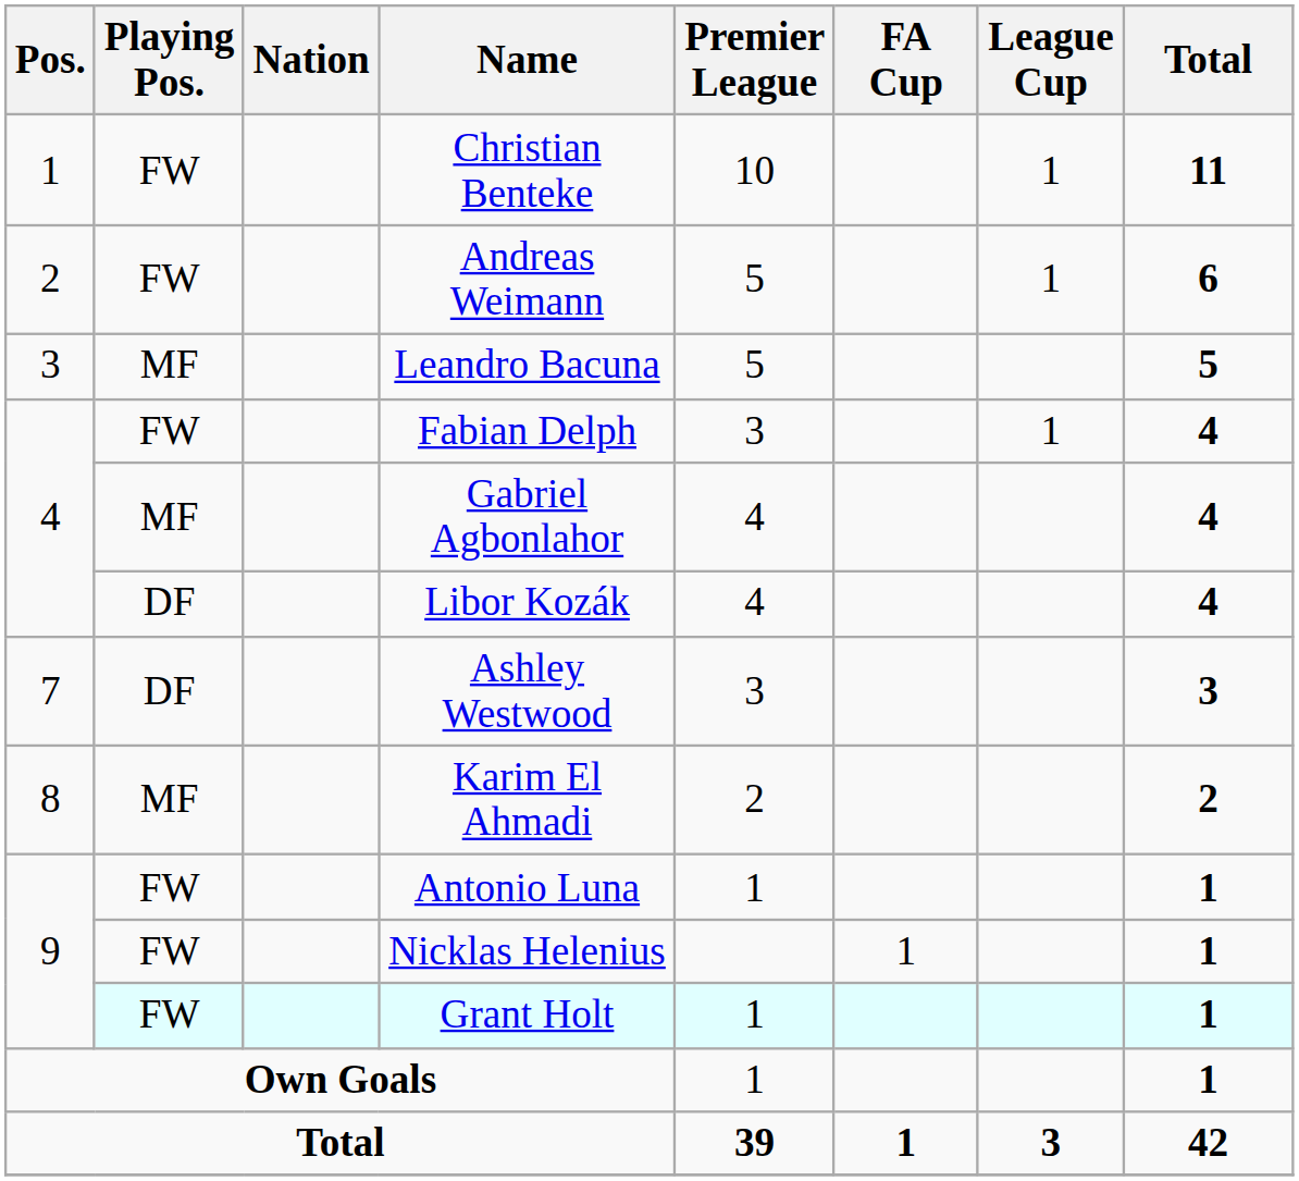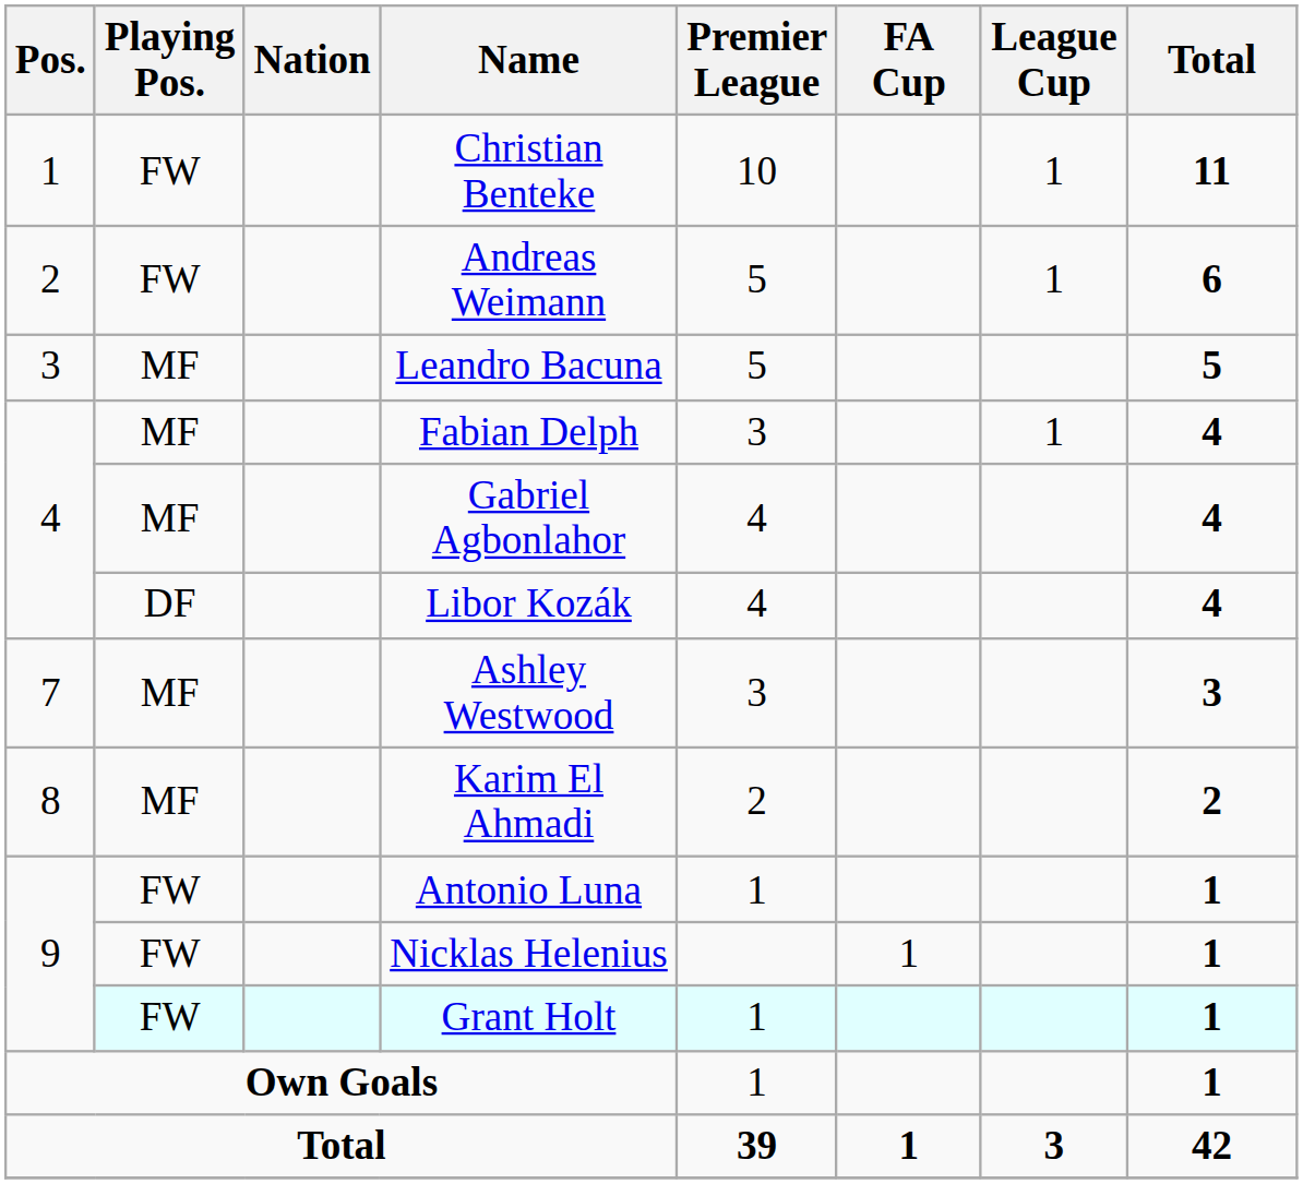 <table class="wikitable sortable" style="font-size:100%; text-align:center">
 <tr>
 <th width=15>Pos.</th>
 <th width=15>Playing Pos.</th>
 <th width=15>Nation</th>
 <th width=110>Name</th>
 <th width=50>Premier League</th>
 <th width=50>FA Cup</th>
 <th width=50>League Cup</th>
 <th width=60>Total</th>
 </tr>
 <tr>
 <td>1</td>
 <td>FW</td>
 <td></td>
 <td><a href='#'>Christian Benteke</a></td>
 <td>10</td>
 <td></td>
 <td>1</td>
 <td><strong>11</strong></td>
 </tr>
 <tr>
 <td>2</td>
 <td>FW</td>
 <td></td>
 <td><a href='#'>Andreas Weimann</a></td>
 <td>5</td>
 <td></td>
 <td>1</td>
 <td><strong>6</strong></td>
 </tr>
 <tr>
 <td>3</td>
 <td>MF</td>
 <td></td>
 <td><a href='#'>Leandro Bacuna</a></td>
 <td>5</td>
 <td></td>
 <td></td>
 <td><strong>5</strong></td>
 </tr>
 <tr>
 <td rowspan=3>4</td>
-<td>FW</td>
+<td>MF</td>
 <td></td>
 <td><a href='#'>Fabian Delph</a></td>
 <td>3</td>
 <td></td>
 <td>1</td>
 <td><strong>4</strong></td>
 </tr>
 <tr>
 <td>MF</td>
 <td></td>
 <td><a href='#'>Gabriel Agbonlahor</a></td>
 <td>4</td>
 <td></td>
 <td></td>
 <td><strong>4</strong></td>
 </tr>
 <tr>
 <td>DF</td>
 <td></td>
 <td><a href='#'>Libor Kozák</a></td>
 <td>4</td>
 <td></td>
 <td></td>
 <td><strong>4</strong></td>
 </tr>
 <tr>
 <td>7</td>
-<td>DF</td>
+<td>MF</td>
 <td></td>
 <td><a href='#'>Ashley Westwood</a></td>
 <td>3</td>
 <td></td>
 <td></td>
 <td><strong>3</strong></td>
 </tr>
 <tr>
 <td>8</td>
 <td>MF</td>
 <td></td>
 <td><a href='#'>Karim El Ahmadi</a></td>
 <td>2</td>
 <td></td>
 <td></td>
 <td><strong>2</strong></td>
 </tr>
 <tr>
 <td rowspan=3>9</td>
 <td>FW</td>
 <td></td>
 <td><a href='#'>Antonio Luna</a></td>
 <td>1</td>
 <td></td>
 <td></td>
 <td><strong>1</strong></td>
 </tr>
 <tr>
 <td>FW</td>
 <td></td>
 <td><a href='#'>Nicklas Helenius</a></td>
 <td></td>
 <td>1</td>
 <td></td>
 <td><strong>1</strong></td>
 </tr>
 <tr>
 <td bgcolor="#E0FFFF">FW</td>
 <td bgcolor="#E0FFFF"></td>
 <td bgcolor="#E0FFFF"><a href='#'>Grant Holt</a></td>
 <td bgcolor="#E0FFFF">1</td>
 <td bgcolor="#E0FFFF"></td>
 <td bgcolor="#E0FFFF"></td>
 <td bgcolor="#E0FFFF"><strong>1</strong></td>
 </tr>
 <tr>
 <td colspan=4><strong>Own Goals</strong></td>
 <td>1</td>
 <td></td>
 <td></td>
 <td><strong>1</strong></td>
 </tr>
 <tr>
 <td colspan=4><strong>Total</strong></td>
 <td><strong>39</strong></td>
 <td><strong>1</strong></td>
 <td><strong>3</strong></td>
 <td><strong>42</strong></td>
 </tr>
 <tr>
 </tr>
 </table>
